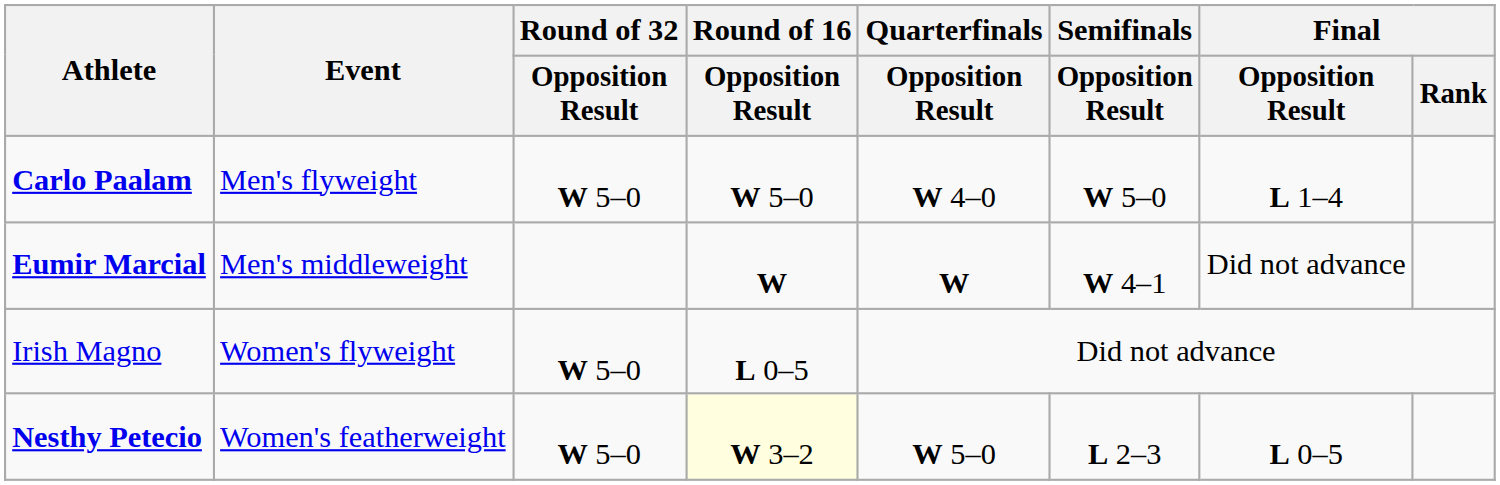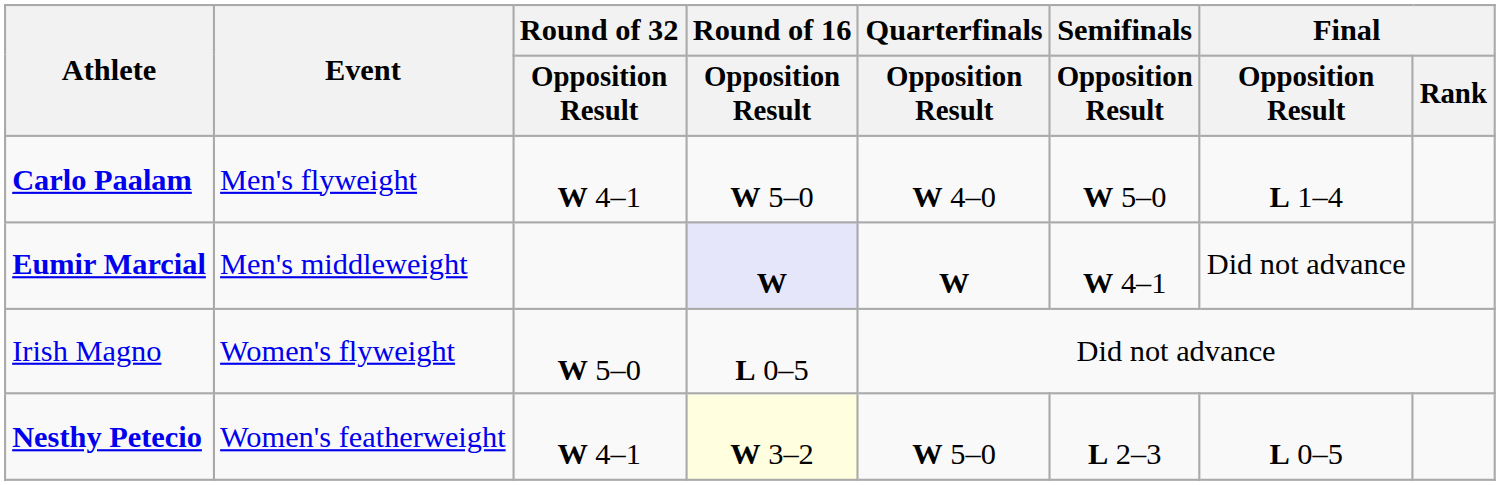 <table class="wikitable" style="font-size:90%">
 <tr>
 <th rowspan="2">Athlete</th>
 <th rowspan="2">Event</th>
 <th>Round of 32</th>
 <th>Round of 16</th>
 <th>Quarterfinals</th>
 <th>Semifinals</th>
 <th colspan=2>Final</th>
 </tr>
 <tr style="font-size:95%">
 <th>Opposition<br>Result</th>
 <th>Opposition<br>Result</th>
 <th>Opposition<br>Result</th>
 <th>Opposition<br>Result</th>
 <th>Opposition<br>Result</th>
 <th>Rank</th>
 </tr>
 <tr align=center>
 <td align=left><strong><a href='#'>Carlo Paalam</a></strong></td>
 <td align=left><a href='#'>Men's flyweight</a></td>
-<td><br><strong>W</strong> 5–0</td>
+<td><br><strong>W</strong> 4–1</td>
 <td><br><strong>W</strong> 5–0</td>
 <td><br><strong>W</strong> 4–0</td>
 <td><br><strong>W</strong> 5–0</td>
 <td><br><strong>L</strong> 1–4</td>
 <td></td>
 </tr>
 <tr align=center>
 <td align=left><strong><a href='#'>Eumir Marcial</a></strong></td>
 <td align=left><a href='#'>Men's middleweight</a></td>
 <td></td>
-<td><br><strong>W</strong> </td>
+<td style="background: lavender;"><br><strong>W</strong> </td>
 <td><br><strong>W</strong> </td>
 <td><br><strong>W</strong> 4–1</td>
 <td>Did not advance</td>
 <td></td>
 </tr>
 <tr align=center>
 <td align=left><a href='#'>Irish Magno</a></td>
 <td align=left><a href='#'>Women's flyweight</a></td>
 <td><br><strong>W</strong> 5–0</td>
 <td><br><strong>L</strong> 0–5</td>
 <td colspan=4>Did not advance</td>
 </tr>
 <tr align=center>
 <td align=left><strong><a href='#'>Nesthy Petecio</a></strong></td>
 <td align=left><a href='#'>Women's featherweight</a></td>
-<td><br><strong>W</strong> 5–0</td>
+<td><br><strong>W</strong> 4–1</td>
 <td style="background: lightyellow;"><br><strong>W</strong> 3–2</td>
 <td><br><strong>W</strong> 5–0</td>
 <td><br><strong>L</strong> 2–3</td>
 <td><br><strong>L</strong> 0–5</td>
 <td></td>
 </tr>
 </table>
